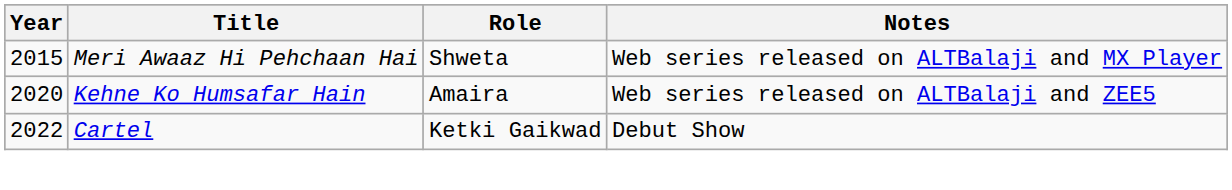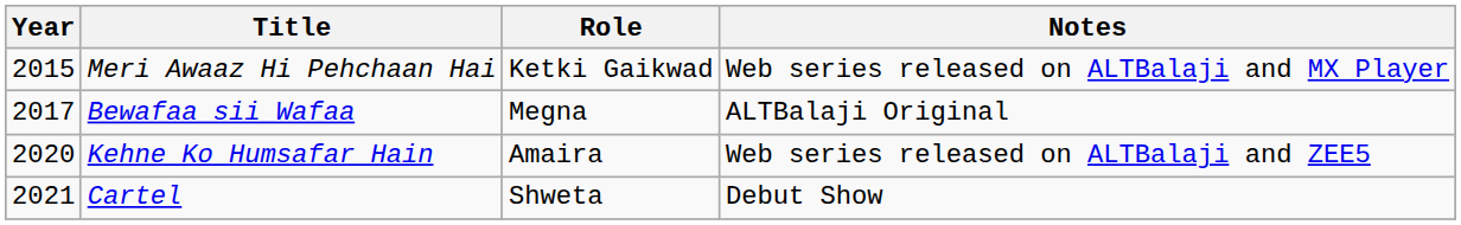 <table class="wikitable sortable">
 <tr>
 <th>Year</th>
 <th>Title</th>
 <th>Role</th>
 <th>Notes</th>
 </tr>
 <tr>
 <td>2015</td>
 <td><em>Meri Awaaz Hi Pehchaan Hai</em></td>
-<td>Shweta</td>
+<td>Ketki Gaikwad</td>
 <td>Web series released on <a href='#'>ALTBalaji</a> and <a href='#'>MX Player</a></td>
+</tr>
+<tr>
+<td>2017</td>
+<td><em><a href='#'>Bewafaa sii Wafaa</a></em></td>
+<td>Megna</td>
+<td>ALTBalaji Original</td>
 </tr>
 <tr>
 <td>2020</td>
 <td><em><a href='#'>Kehne Ko Humsafar Hain</a></em></td>
 <td>Amaira</td>
 <td>Web series released on <a href='#'>ALTBalaji</a> and <a href='#'>ZEE5</a></td>
 </tr>
 <tr>
-<td>2022</td>
+<td>2021</td>
 <td><em><a href='#'>Cartel</a></em></td>
-<td>Ketki Gaikwad</td>
+<td>Shweta</td>
 <td>Debut Show</td>
 </tr>
 </table>
